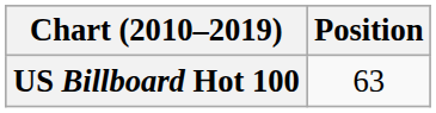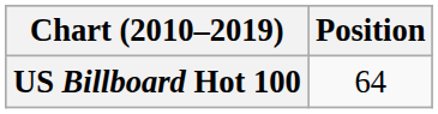 <table class="wikitable plainrowheaders" style="text-align:center">
 <tr>
 <th scope="col">Chart (2010–2019)</th>
 <th scope="col">Position</th>
 </tr>
 <tr>
 <th scope="row">US <em>Billboard</em> Hot 100</th>
-<td>63</td>
+<td>64</td>
 </tr>
 </table>
